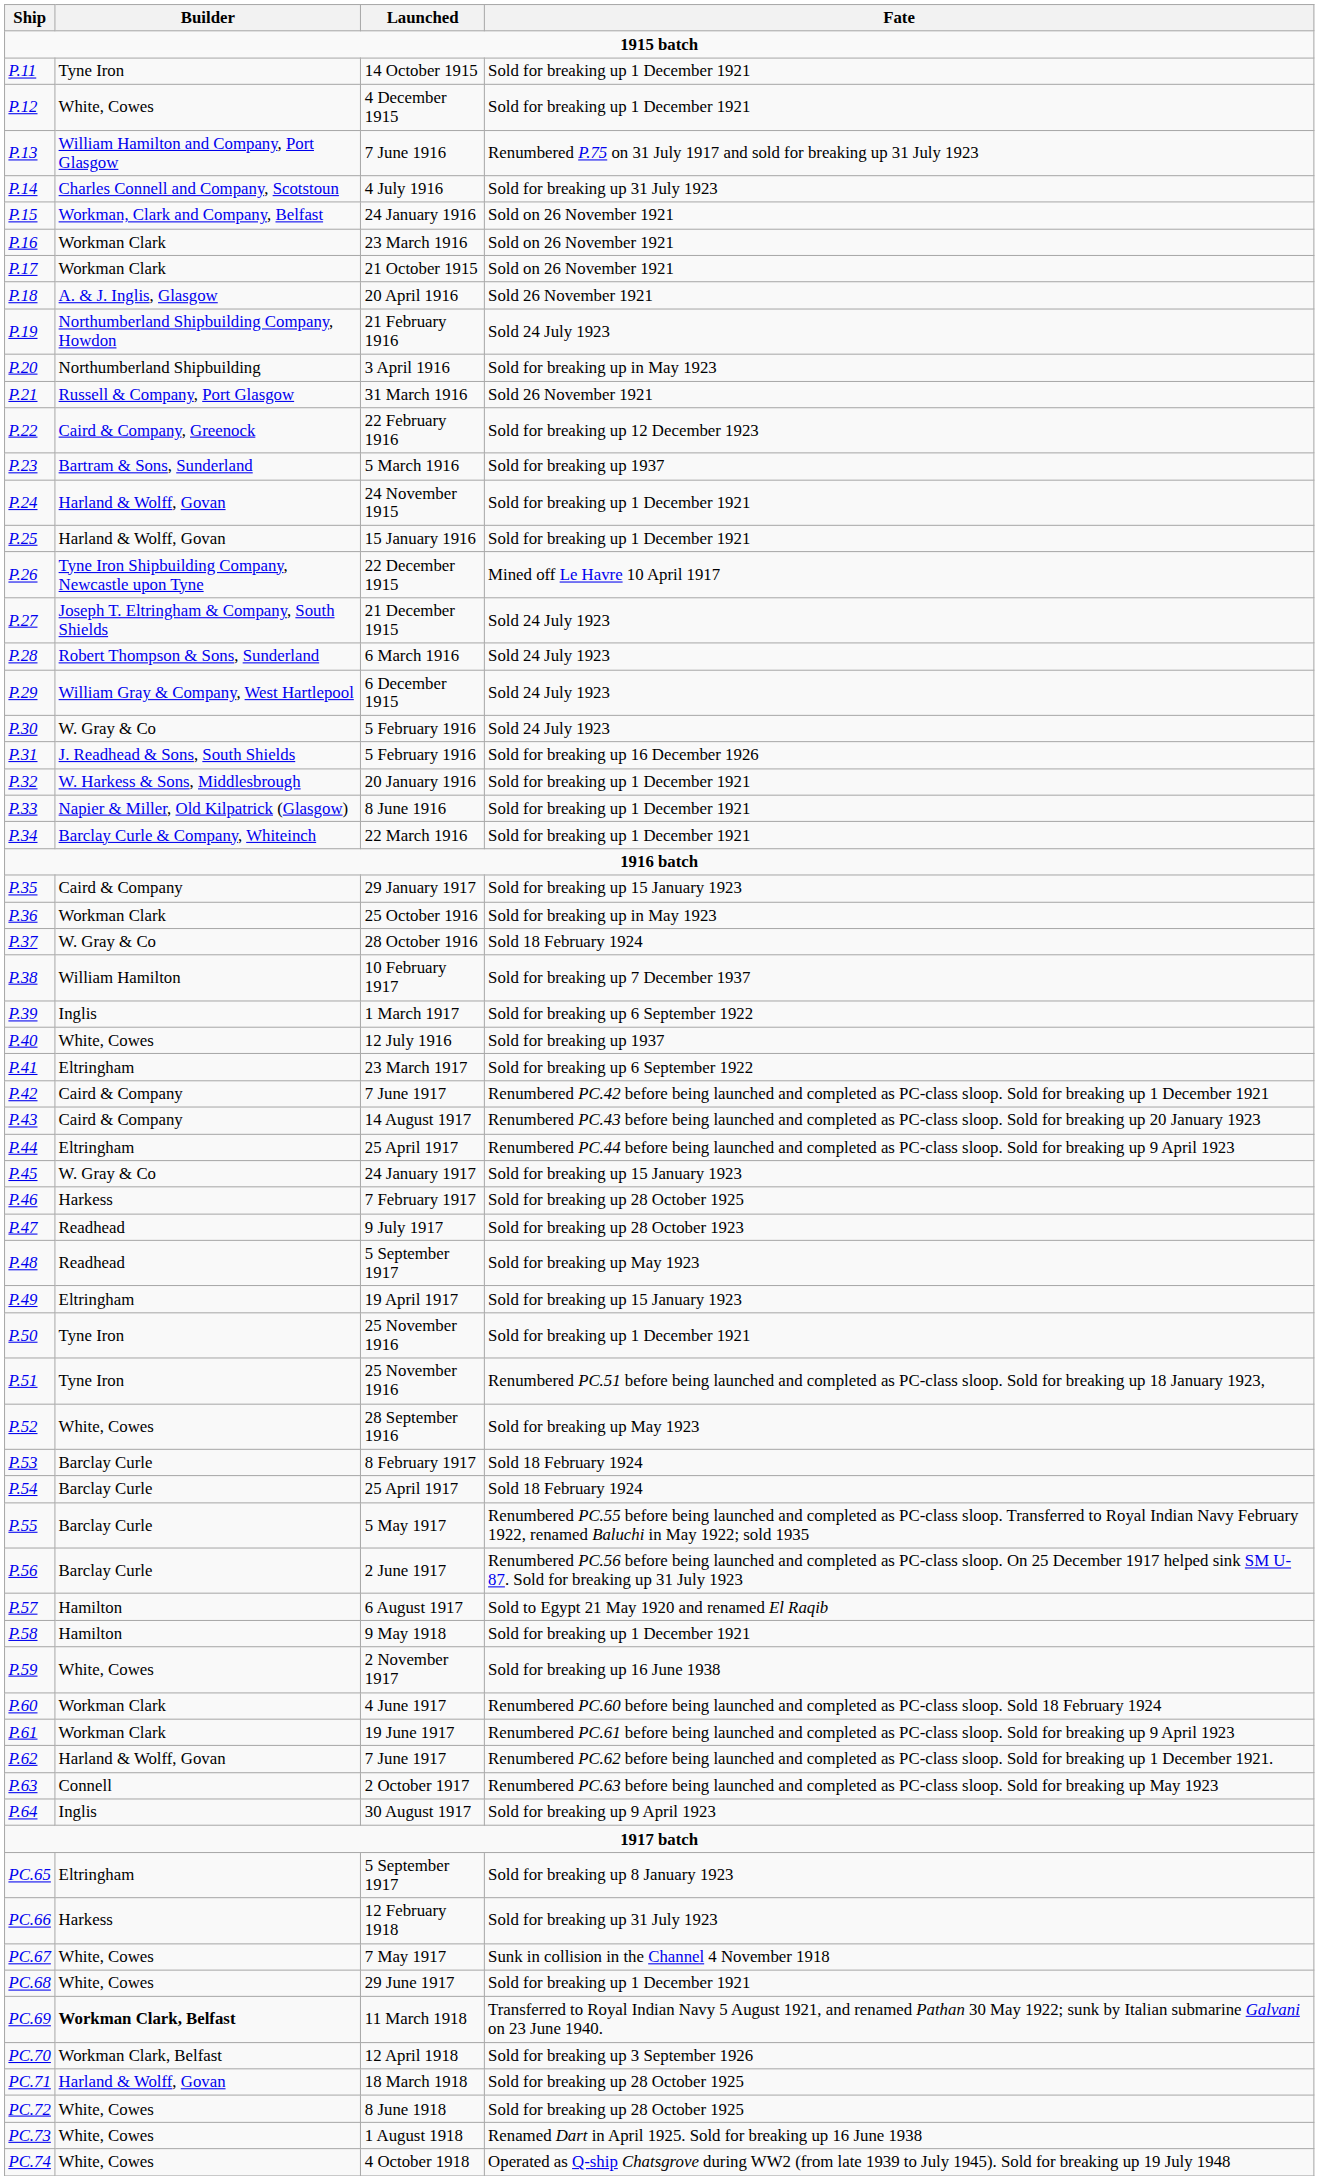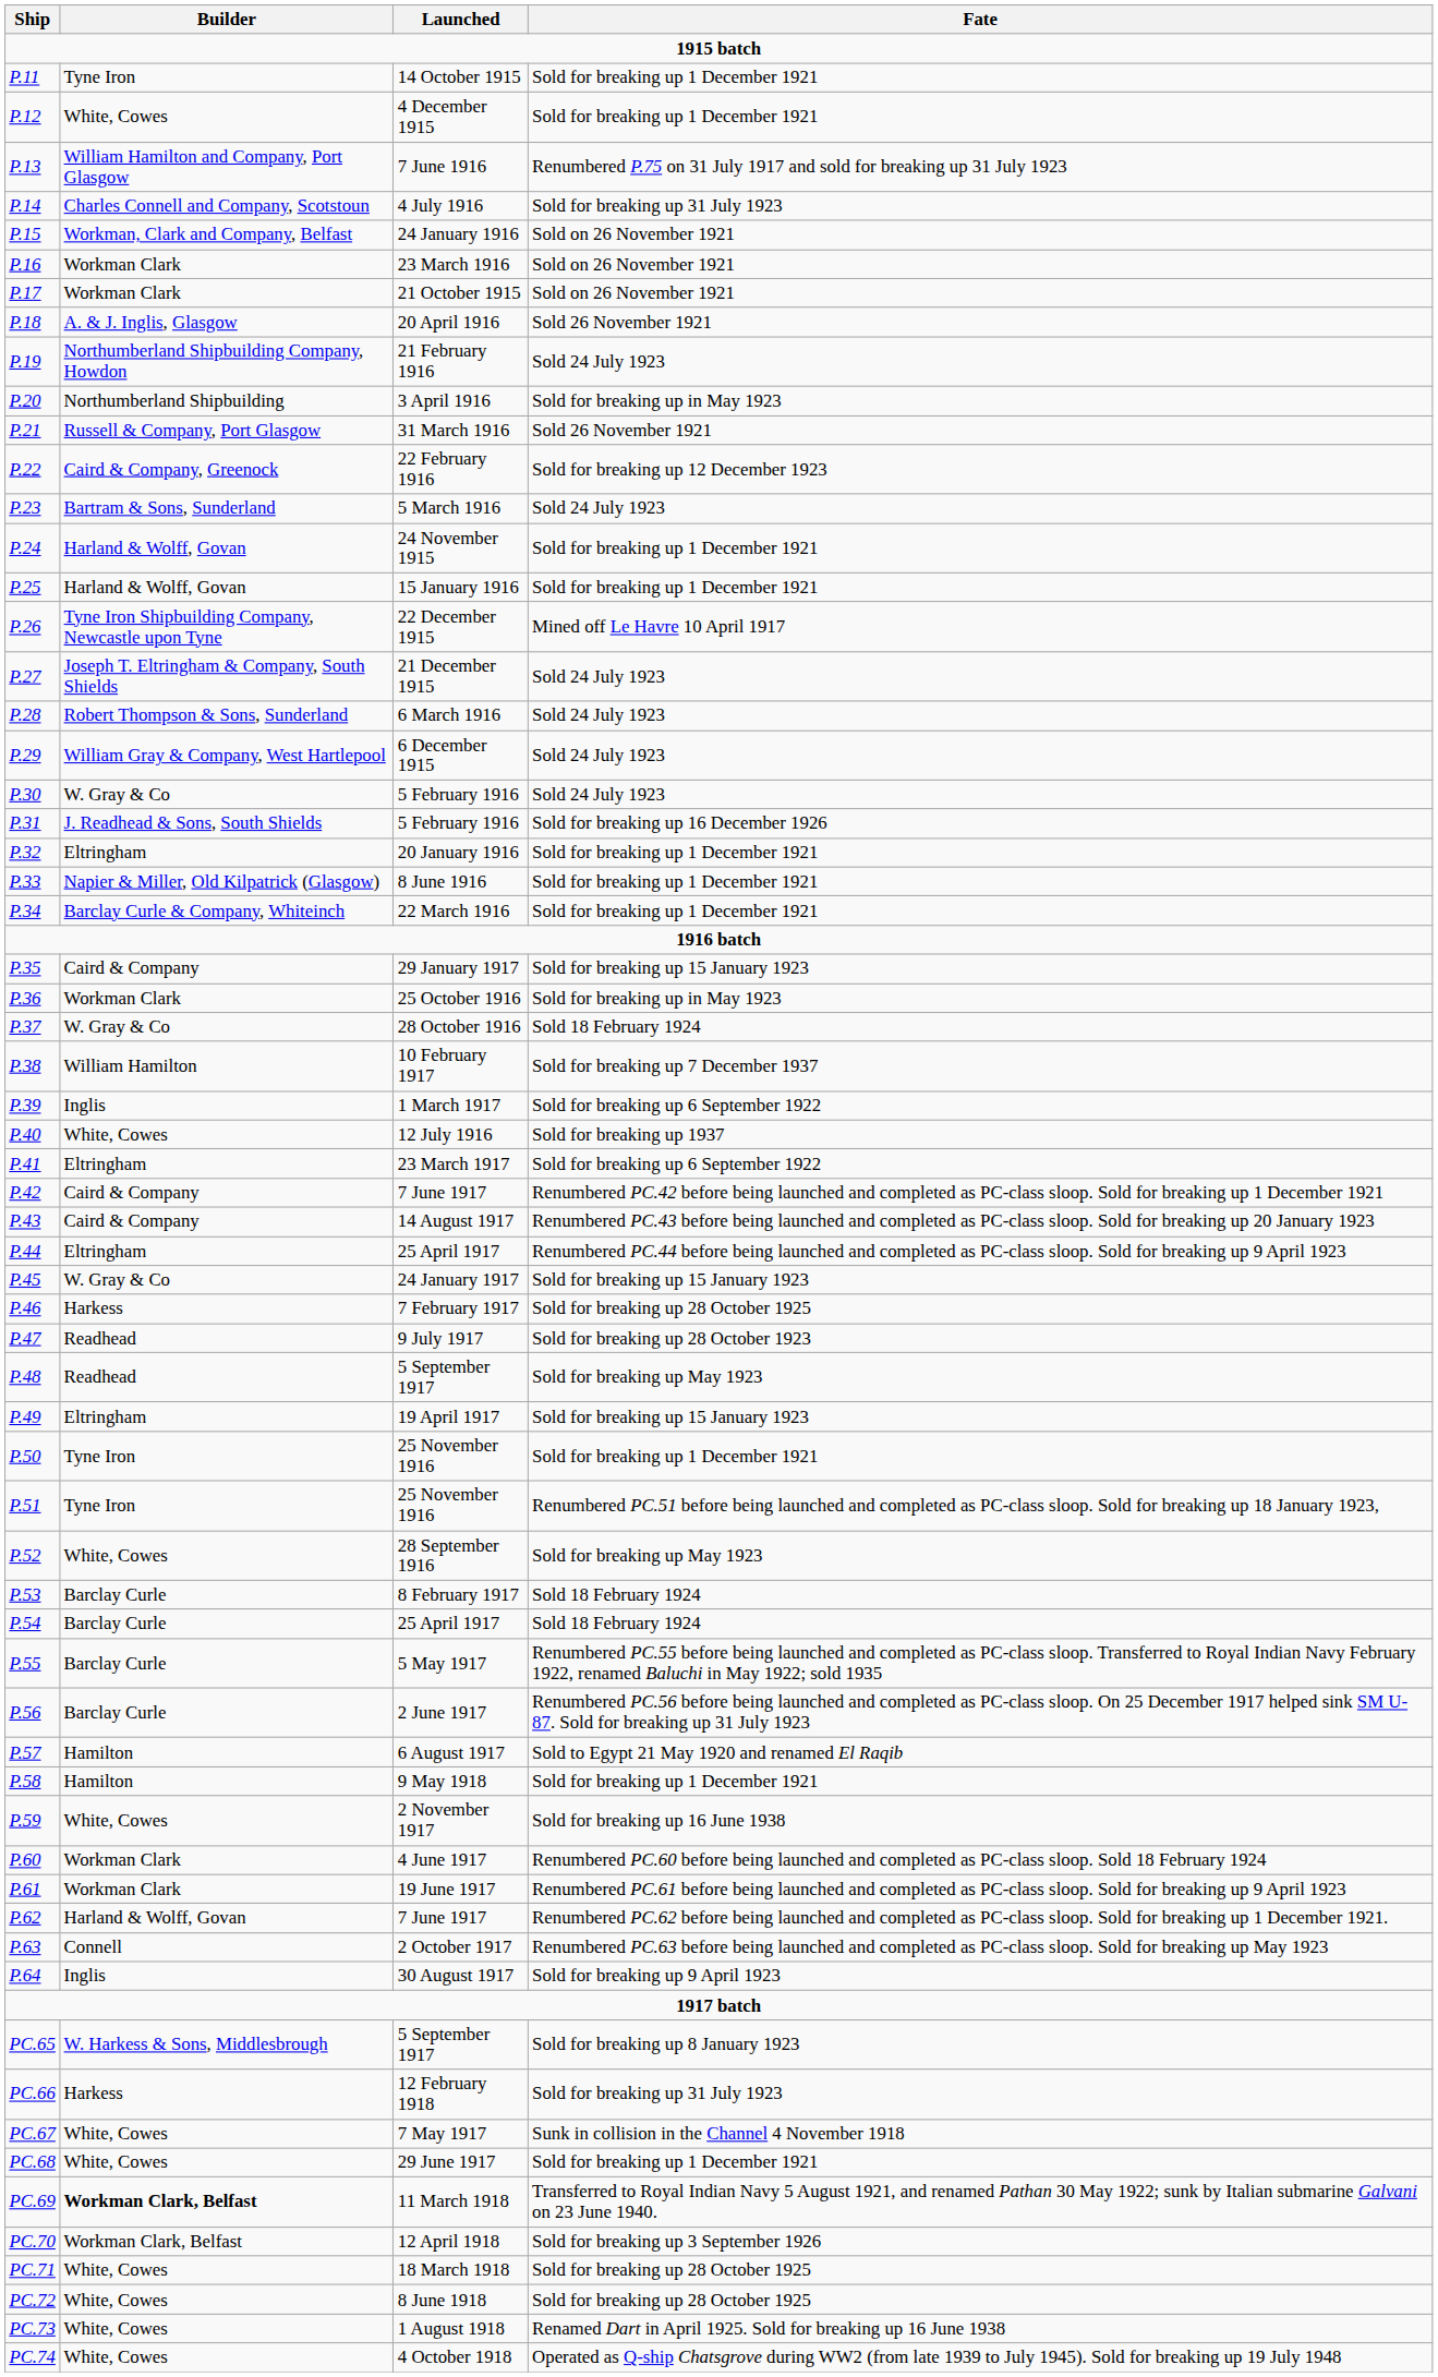 <table class="wikitable">
 <tr>
 <th>Ship</th>
 <th>Builder</th>
 <th width="110px">Launched</th>
 <th>Fate</th>
 </tr>
 <tr>
 <td colspan="4" style="text-align: center;"><strong>1915 batch</strong></td>
 </tr>
 <tr>
 <td><a href='#'><em>P.11</em></a></td>
 <td>Tyne Iron</td>
 <td>14 October 1915</td>
 <td>Sold for breaking up 1 December 1921</td>
 </tr>
 <tr>
 <td><a href='#'><em>P.12</em></a></td>
 <td>White, Cowes</td>
 <td>4 December 1915</td>
 <td>Sold for breaking up 1 December 1921</td>
 </tr>
 <tr>
 <td><a href='#'><em>P.13</em></a></td>
 <td><a href='#'>William Hamilton and Company</a>, <a href='#'>Port Glasgow</a></td>
 <td>7 June 1916</td>
 <td>Renumbered <a href='#'><em>P.75</em></a> on 31 July 1917 and sold for breaking up 31 July 1923</td>
 </tr>
 <tr>
 <td><a href='#'><em>P.14</em></a></td>
 <td><a href='#'>Charles Connell and Company</a>, <a href='#'>Scotstoun</a></td>
 <td>4 July 1916</td>
 <td>Sold for breaking up 31 July 1923</td>
 </tr>
 <tr>
 <td><a href='#'><em>P.15</em></a></td>
 <td><a href='#'>Workman, Clark and Company</a>, <a href='#'>Belfast</a></td>
 <td>24 January 1916</td>
 <td>Sold on 26 November 1921</td>
 </tr>
 <tr>
 <td><a href='#'><em>P.16</em></a></td>
 <td>Workman Clark</td>
 <td>23 March 1916</td>
 <td>Sold on 26 November 1921</td>
 </tr>
 <tr>
 <td><a href='#'><em>P.17</em></a></td>
 <td>Workman Clark</td>
 <td>21 October 1915</td>
 <td>Sold on 26 November 1921</td>
 </tr>
 <tr>
 <td><a href='#'><em>P.18</em></a></td>
 <td><a href='#'>A. & J. Inglis</a>, <a href='#'>Glasgow</a></td>
 <td>20 April 1916</td>
 <td>Sold 26 November 1921</td>
 </tr>
 <tr>
 <td><a href='#'><em>P.19</em></a></td>
 <td><a href='#'>Northumberland Shipbuilding Company</a>, <a href='#'>Howdon</a></td>
 <td>21 February 1916</td>
 <td>Sold 24 July 1923</td>
 </tr>
 <tr>
 <td><a href='#'><em>P.20</em></a></td>
 <td>Northumberland Shipbuilding</td>
 <td>3 April 1916</td>
 <td>Sold for breaking up in May 1923</td>
 </tr>
 <tr>
 <td><a href='#'><em>P.21</em></a></td>
 <td><a href='#'>Russell & Company</a>, <a href='#'>Port Glasgow</a></td>
 <td>31 March 1916</td>
 <td>Sold 26 November 1921</td>
 </tr>
 <tr>
 <td><a href='#'><em>P.22</em></a></td>
 <td><a href='#'>Caird & Company</a>, <a href='#'>Greenock</a></td>
 <td>22 February 1916</td>
 <td>Sold for breaking up 12 December 1923</td>
 </tr>
 <tr>
 <td><a href='#'><em>P.23</em></a></td>
 <td><a href='#'>Bartram & Sons</a>, <a href='#'>Sunderland</a></td>
 <td>5 March 1916</td>
-<td>Sold for breaking up 1937</td>
+<td>Sold 24 July 1923</td>
 </tr>
 <tr>
 <td><a href='#'><em>P.24</em></a></td>
 <td><a href='#'>Harland & Wolff</a>, <a href='#'>Govan</a></td>
 <td>24 November 1915</td>
 <td>Sold for breaking up 1 December 1921</td>
 </tr>
 <tr>
 <td><a href='#'><em>P.25</em></a></td>
 <td>Harland & Wolff, Govan</td>
 <td>15 January 1916</td>
 <td>Sold for breaking up 1 December 1921</td>
 </tr>
 <tr>
 <td><a href='#'><em>P.26</em></a></td>
 <td><a href='#'>Tyne Iron Shipbuilding Company</a>, <a href='#'>Newcastle upon Tyne</a></td>
 <td>22 December 1915</td>
 <td>Mined off <a href='#'>Le Havre</a> 10 April 1917</td>
 </tr>
 <tr>
 <td><a href='#'><em>P.27</em></a></td>
 <td><a href='#'>Joseph T. Eltringham & Company</a>, <a href='#'>South Shields</a></td>
 <td>21 December 1915</td>
 <td>Sold 24 July 1923</td>
 </tr>
 <tr>
 <td><a href='#'><em>P.28</em></a></td>
 <td><a href='#'>Robert Thompson & Sons</a>, <a href='#'>Sunderland</a></td>
 <td>6 March 1916</td>
 <td>Sold 24 July 1923</td>
 </tr>
 <tr>
 <td><a href='#'><em>P.29</em></a></td>
 <td><a href='#'>William Gray & Company</a>, <a href='#'>West Hartlepool</a></td>
 <td>6 December 1915</td>
 <td>Sold 24 July 1923</td>
 </tr>
 <tr>
 <td><a href='#'><em>P.30</em></a></td>
 <td>W. Gray & Co</td>
 <td>5 February 1916</td>
 <td>Sold 24 July 1923</td>
 </tr>
 <tr>
 <td><a href='#'><em>P.31</em></a></td>
 <td><a href='#'>J. Readhead & Sons</a>, <a href='#'>South Shields</a></td>
 <td>5 February 1916</td>
 <td>Sold for breaking up 16 December 1926</td>
 </tr>
 <tr>
 <td><a href='#'><em>P.32</em></a></td>
-<td><a href='#'>W. Harkess & Sons</a>, <a href='#'>Middlesbrough</a></td>
+<td>Eltringham</td>
 <td>20 January 1916</td>
 <td>Sold for breaking up 1 December 1921</td>
 </tr>
 <tr>
 <td><a href='#'><em>P.33</em></a></td>
 <td><a href='#'>Napier & Miller</a>, <a href='#'>Old Kilpatrick</a> (<a href='#'>Glasgow</a>)</td>
 <td>8 June 1916</td>
 <td>Sold for breaking up 1 December 1921</td>
 </tr>
 <tr>
 <td><a href='#'><em>P.34</em></a></td>
 <td><a href='#'>Barclay Curle & Company</a>, <a href='#'>Whiteinch</a></td>
 <td>22 March 1916</td>
 <td>Sold for breaking up 1 December 1921</td>
 </tr>
 <tr>
 <td colspan="4" style="text-align: center;"><strong>1916 batch</strong></td>
 </tr>
 <tr>
 <td><a href='#'><em>P.35</em></a></td>
 <td>Caird & Company</td>
 <td>29 January 1917</td>
 <td>Sold for breaking up 15 January 1923</td>
 </tr>
 <tr>
 <td><a href='#'><em>P.36</em></a></td>
 <td>Workman Clark</td>
 <td>25 October 1916</td>
 <td>Sold for breaking up in May 1923</td>
 </tr>
 <tr>
 <td><a href='#'><em>P.37</em></a></td>
 <td>W. Gray & Co</td>
 <td>28 October 1916</td>
 <td>Sold 18 February 1924</td>
 </tr>
 <tr>
 <td><a href='#'><em>P.38</em></a></td>
 <td>William Hamilton</td>
 <td>10 February 1917</td>
 <td>Sold for breaking up 7 December 1937</td>
 </tr>
 <tr>
 <td><a href='#'><em>P.39</em></a></td>
 <td>Inglis</td>
 <td>1 March 1917</td>
 <td>Sold for breaking up 6 September 1922</td>
 </tr>
 <tr>
 <td><a href='#'><em>P.40</em></a></td>
 <td>White, Cowes</td>
 <td>12 July 1916</td>
 <td>Sold for breaking up 1937</td>
 </tr>
 <tr>
 <td><a href='#'><em>P.41</em></a></td>
 <td>Eltringham</td>
 <td>23 March 1917</td>
 <td>Sold for breaking up 6 September 1922</td>
 </tr>
 <tr>
 <td><a href='#'><em>P.42</em></a></td>
 <td>Caird & Company</td>
 <td>7 June 1917</td>
 <td>Renumbered <em>PC.42</em> before being launched and completed as PC-class sloop. Sold for breaking up 1 December 1921</td>
 </tr>
 <tr>
 <td><a href='#'><em>P.43</em></a></td>
 <td>Caird & Company</td>
 <td>14 August 1917</td>
 <td>Renumbered <em>PC.43</em> before being launched and completed as PC-class sloop. Sold for breaking up 20 January 1923</td>
 </tr>
 <tr>
 <td><a href='#'><em>P.44</em></a></td>
 <td>Eltringham</td>
 <td>25 April 1917</td>
 <td>Renumbered <em>PC.44</em> before being launched and completed as PC-class sloop. Sold for breaking up 9 April 1923</td>
 </tr>
 <tr>
 <td><a href='#'><em>P.45</em></a></td>
 <td>W. Gray & Co</td>
 <td>24 January 1917</td>
 <td>Sold for breaking up 15 January 1923</td>
 </tr>
 <tr>
 <td><a href='#'><em>P.46</em></a></td>
 <td>Harkess</td>
 <td>7 February 1917</td>
 <td>Sold for breaking up 28 October 1925</td>
 </tr>
 <tr>
 <td><a href='#'><em>P.47</em></a></td>
 <td>Readhead</td>
 <td>9 July 1917</td>
 <td>Sold for breaking up 28 October 1923</td>
 </tr>
 <tr>
 <td><a href='#'><em>P.48</em></a></td>
 <td>Readhead</td>
 <td>5 September 1917</td>
 <td>Sold for breaking up May 1923</td>
 </tr>
 <tr>
 <td><a href='#'><em>P.49</em></a></td>
 <td>Eltringham</td>
 <td>19 April 1917</td>
 <td>Sold for breaking up 15 January 1923</td>
 </tr>
 <tr>
 <td><a href='#'><em>P.50</em></a></td>
 <td>Tyne Iron</td>
 <td>25 November 1916</td>
 <td>Sold for breaking up 1 December 1921</td>
 </tr>
 <tr>
 <td><a href='#'><em>P.51</em></a></td>
 <td>Tyne Iron</td>
 <td>25 November 1916</td>
 <td>Renumbered <em>PC.51</em> before being launched and completed as PC-class sloop. Sold for breaking up 18 January 1923,</td>
 </tr>
 <tr>
 <td><a href='#'><em>P.52</em></a></td>
 <td>White, Cowes</td>
 <td>28 September 1916</td>
 <td>Sold for breaking up May 1923</td>
 </tr>
 <tr>
 <td><a href='#'><em>P.53</em></a></td>
 <td>Barclay Curle</td>
 <td>8 February 1917</td>
 <td>Sold 18 February 1924</td>
 </tr>
 <tr>
 <td><a href='#'><em>P.54</em></a></td>
 <td>Barclay Curle</td>
 <td>25 April 1917</td>
 <td>Sold 18 February 1924</td>
 </tr>
 <tr>
 <td><a href='#'><em>P.55</em></a></td>
 <td>Barclay Curle</td>
 <td>5 May 1917</td>
 <td>Renumbered <em>PC.55</em> before being launched and completed as PC-class sloop. Transferred to Royal Indian Navy February 1922, renamed <em>Baluchi</em> in May 1922; sold 1935</td>
 </tr>
 <tr>
 <td><a href='#'><em>P.56</em></a></td>
 <td>Barclay Curle</td>
 <td>2 June 1917</td>
 <td>Renumbered <em>PC.56</em> before being launched and completed as PC-class sloop. On 25 December 1917 helped sink <a href='#'>SM U-87</a>. Sold for breaking up 31 July 1923</td>
 </tr>
 <tr>
 <td><a href='#'><em>P.57</em></a></td>
 <td>Hamilton</td>
 <td>6 August 1917</td>
 <td>Sold to Egypt 21 May 1920 and renamed <em>El Raqib</em></td>
 </tr>
 <tr>
 <td><a href='#'><em>P.58</em></a></td>
 <td>Hamilton</td>
 <td>9 May 1918</td>
 <td>Sold for breaking up 1 December 1921</td>
 </tr>
 <tr>
 <td><a href='#'><em>P.59</em></a></td>
 <td>White, Cowes</td>
 <td>2 November 1917</td>
 <td>Sold for breaking up 16 June 1938</td>
 </tr>
 <tr>
 <td><a href='#'><em>P.60</em></a></td>
 <td>Workman Clark</td>
 <td>4 June 1917</td>
 <td>Renumbered <em>PC.60</em> before being launched and completed as PC-class sloop. Sold 18 February 1924</td>
 </tr>
 <tr>
 <td><a href='#'><em>P.61</em></a></td>
 <td>Workman Clark</td>
 <td>19 June 1917</td>
 <td>Renumbered <em>PC.61</em> before being launched and completed as PC-class sloop. Sold for breaking up 9 April 1923</td>
 </tr>
 <tr>
 <td><a href='#'><em>P.62</em></a></td>
 <td>Harland & Wolff, Govan</td>
 <td>7 June 1917</td>
 <td>Renumbered <em>PC.62</em> before being launched and completed as PC-class sloop. Sold for breaking up 1 December 1921.</td>
 </tr>
 <tr>
 <td><a href='#'><em>P.63</em></a></td>
 <td>Connell</td>
 <td>2 October 1917</td>
 <td>Renumbered <em>PC.63</em> before being launched and completed as PC-class sloop. Sold for breaking up May 1923</td>
 </tr>
 <tr>
 <td><a href='#'><em>P.64</em></a></td>
 <td>Inglis</td>
 <td>30 August 1917</td>
 <td>Sold for breaking up 9 April 1923</td>
 </tr>
 <tr>
 <td colspan="4" style="text-align: center;"><strong>1917 batch</strong></td>
 </tr>
 <tr>
 <td><a href='#'><em>PC.65</em></a></td>
-<td>Eltringham</td>
+<td><a href='#'>W. Harkess & Sons</a>, <a href='#'>Middlesbrough</a></td>
 <td>5 September 1917</td>
 <td>Sold for breaking up 8 January 1923</td>
 </tr>
 <tr>
 <td><a href='#'><em>PC.66</em></a></td>
 <td>Harkess</td>
 <td>12 February 1918</td>
 <td>Sold for breaking up 31 July 1923</td>
 </tr>
 <tr>
 <td><a href='#'><em>PC.67</em></a></td>
 <td>White, Cowes</td>
 <td>7 May 1917</td>
 <td>Sunk in collision in the <a href='#'>Channel</a> 4 November 1918</td>
 </tr>
 <tr>
 <td><a href='#'><em>PC.68</em></a></td>
 <td>White, Cowes</td>
 <td>29 June 1917</td>
 <td>Sold for breaking up 1 December 1921</td>
 </tr>
 <tr>
 <td><a href='#'><em>PC.69</em></a></td>
 <td><strong>Workman Clark, Belfast</strong></td>
 <td>11 March 1918</td>
 <td>Transferred to Royal Indian Navy 5 August 1921, and renamed <em>Pathan</em> 30 May 1922; sunk by Italian submarine <a href='#'><em>Galvani</em></a> on 23 June 1940.</td>
 </tr>
 <tr>
 <td><a href='#'><em>PC.70</em></a></td>
 <td>Workman Clark, Belfast</td>
 <td>12 April 1918</td>
 <td>Sold for breaking up 3 September 1926</td>
 </tr>
 <tr>
 <td><a href='#'><em>PC.71</em></a></td>
-<td><a href='#'>Harland & Wolff</a>, <a href='#'>Govan</a></td>
+<td>White, Cowes</td>
 <td>18 March 1918</td>
 <td>Sold for breaking up 28 October 1925</td>
 </tr>
 <tr>
 <td><a href='#'><em>PC.72</em></a></td>
 <td>White, Cowes</td>
 <td>8 June 1918</td>
 <td>Sold for breaking up 28 October 1925</td>
 </tr>
 <tr>
 <td><a href='#'><em>PC.73</em></a></td>
 <td>White, Cowes</td>
 <td>1 August 1918</td>
 <td>Renamed <em>Dart</em> in April 1925. Sold for breaking up 16 June 1938</td>
 </tr>
 <tr>
 <td><a href='#'><em>PC.74</em></a></td>
 <td>White, Cowes</td>
 <td>4 October 1918</td>
 <td>Operated as <a href='#'>Q-ship</a> <em>Chatsgrove</em> during WW2 (from late 1939 to July 1945). Sold for breaking up 19 July 1948</td>
 </tr>
 </table>
